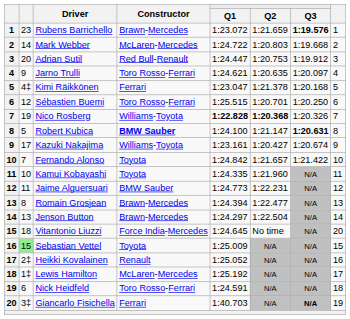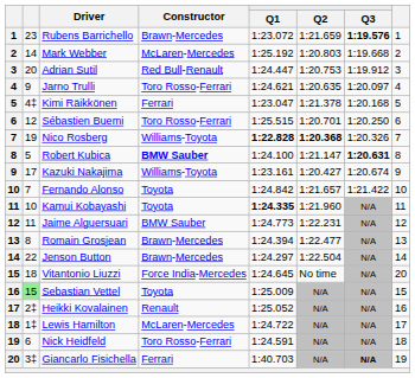 <table class="wikitable sortable" style="font-size: 85%;">
 <tr>
 <th rowspan="2"></th>
 <th rowspan="2"></th>
 <th rowspan="2">Driver</th>
 <th rowspan="2">Constructor</th>
 <th colspan="3" style="background:#eaecf0; text-align:center;"></th>
 <th rowspan="2"></th>
 </tr>
 <tr>
 <th scope="col">Q1</th>
 <th scope="col">Q2</th>
 <th scope="col">Q3</th>
 </tr>
 <tr>
 <th>1</th>
 <td>23</td>
 <td data-sort-value="BAR"> <a href='#'>Rubens Barrichello</a></td>
 <td><a href='#'>Brawn</a>-<a href='#'>Mercedes</a></td>
 <td>1:23.072</td>
 <td>1:21.659</td>
 <td><strong>1:19.576</strong></td>
 <td>1</td>
 </tr>
 <tr>
 <th>2</th>
 <td>14</td>
 <td data-sort-value="WEB"> <a href='#'>Mark Webber</a></td>
 <td><a href='#'>McLaren</a>-<a href='#'>Mercedes</a></td>
-<td>1:24.722</td>
+<td>1:25.192</td>
 <td>1:20.803</td>
 <td>1:19.668</td>
 <td>2</td>
 </tr>
 <tr>
 <th>3</th>
 <td>20</td>
 <td data-sort-value="SUT"> <a href='#'>Adrian Sutil</a></td>
 <td><a href='#'>Red Bull</a>-<a href='#'>Renault</a></td>
 <td>1:24.447</td>
 <td>1:20.753</td>
 <td>1:19.912</td>
 <td>3</td>
 </tr>
 <tr>
 <th>4</th>
 <td>9</td>
 <td data-sort-value="TRU"> <a href='#'>Jarno Trulli</a></td>
 <td><a href='#'>Toro Rosso</a>-<a href='#'>Ferrari</a></td>
 <td>1:24.621</td>
 <td>1:20.635</td>
 <td>1:20.097</td>
 <td>4</td>
 </tr>
 <tr>
 <th>5</th>
 <td>4‡</td>
 <td data-sort-value="RAI"> <a href='#'>Kimi Räikkönen</a></td>
 <td><a href='#'>Ferrari</a></td>
 <td>1:23.047</td>
 <td>1:21.378</td>
 <td>1:20.168</td>
 <td>5</td>
 </tr>
 <tr>
 <th>6</th>
 <td>12</td>
 <td data-sort-value="BUE"> <a href='#'>Sébastien Buemi</a></td>
 <td><a href='#'>Toro Rosso</a>-<a href='#'>Ferrari</a></td>
 <td>1:25.515</td>
 <td>1:20.701</td>
 <td>1:20.250</td>
 <td>6</td>
 </tr>
 <tr>
 <th>7</th>
 <td>19</td>
 <td data-sort-value="ROS"> <a href='#'>Nico Rosberg</a></td>
 <td><a href='#'>Williams</a>-<a href='#'>Toyota</a></td>
 <td><strong>1:22.828</strong></td>
 <td><strong>1:20.368</strong></td>
 <td>1:20.326</td>
 <td>7</td>
 </tr>
 <tr>
 <th>8</th>
 <td>5</td>
 <td data-sort-value="KUB"> <a href='#'>Robert Kubica</a></td>
 <td><strong><a href='#'>BMW Sauber</a></strong></td>
 <td>1:24.100</td>
 <td>1:21.147</td>
 <td><strong>1:20.631</strong></td>
 <td>8</td>
 </tr>
 <tr>
 <th>9</th>
 <td>17</td>
 <td data-sort-value="NAK"> <a href='#'>Kazuki Nakajima</a></td>
 <td><a href='#'>Williams</a>-<a href='#'>Toyota</a></td>
 <td>1:23.161</td>
 <td>1:20.427</td>
 <td>1:20.674</td>
 <td>9</td>
 </tr>
 <tr>
 <th>10</th>
 <td>7</td>
 <td data-sort-value="ALO"> <a href='#'>Fernando Alonso</a></td>
 <td><a href='#'>Toyota</a></td>
 <td>1:24.842</td>
 <td>1:21.657</td>
 <td>1:21.422</td>
 <td>10</td>
 </tr>
 <tr>
 <th>11</th>
 <td>10</td>
 <td data-sort-value="KOB"> <a href='#'>Kamui Kobayashi</a></td>
 <td><a href='#'>Toyota</a></td>
-<td>1:24.335</td>
+<td><strong>1:24.335</strong></td>
 <td>1:21.960</td>
 <td style="background: silver" align="center" data-sort-value="11"><small>N/A</small></td>
 <td>11</td>
 </tr>
 <tr>
 <th>12</th>
 <td>11</td>
 <td data-sort-value="ALG"> <a href='#'>Jaime Alguersuari</a></td>
 <td><a href='#'>BMW Sauber</a></td>
 <td>1:24.773</td>
 <td>1:22.231</td>
 <td style="background: silver" align="center" data-sort-value="12"><small>N/A</small></td>
 <td>12</td>
 </tr>
 <tr>
 <th>13</th>
 <td>8</td>
 <td data-sort-value="GRO"> <a href='#'>Romain Grosjean</a></td>
 <td><a href='#'>Brawn</a>-<a href='#'>Mercedes</a></td>
 <td>1:24.394</td>
 <td>1:22.477</td>
 <td style="background: silver" align="center" data-sort-value="13"><small>N/A</small></td>
 <td>13</td>
 </tr>
 <tr>
 <th>14</th>
-<td>13</td>
+<td>22</td>
 <td data-sort-value="BUT"> <a href='#'>Jenson Button</a></td>
 <td><a href='#'>Brawn</a>-<a href='#'>Mercedes</a></td>
 <td>1:24.297</td>
 <td>1:22.504</td>
 <td style="background: silver" align="center" data-sort-value="14"><small>N/A</small></td>
 <td>14</td>
 </tr>
 <tr>
 <th>15</th>
 <td>18</td>
 <td data-sort-value="LIU"> <a href='#'>Vitantonio Liuzzi</a></td>
 <td><a href='#'>Force India</a>-<a href='#'>Mercedes</a></td>
 <td>1:24.645</td>
 <td data-sort-value="2">No time</td>
 <td style="background: silver" align="center" data-sort-value="15"><small>N/A</small></td>
 <td>20</td>
 </tr>
 <tr>
 <th>16</th>
 <td style="background: lightgreen;">15</td>
 <td data-sort-value="VET"> <a href='#'>Sebastian Vettel</a></td>
 <td><a href='#'>Toyota</a></td>
 <td>1:25.009</td>
 <td style="background: silver" align="center" data-sort-value="16"><small>N/A</small></td>
 <td style="background: silver" align="center" data-sort-value="16"><small>N/A</small></td>
 <td>15</td>
 </tr>
 <tr>
 <th>17</th>
 <td>2‡</td>
 <td data-sort-value="KOV"> <a href='#'>Heikki Kovalainen</a></td>
 <td><a href='#'>Renault</a></td>
 <td>1:25.052</td>
 <td style="background: silver" align="center" data-sort-value="17"><small>N/A</small></td>
 <td style="background: silver" align="center" data-sort-value="17"><small>N/A</small></td>
 <td>16</td>
 </tr>
 <tr>
 <th>18</th>
 <td>1‡</td>
 <td data-sort-value="HAM"> <a href='#'>Lewis Hamilton</a></td>
 <td><a href='#'>McLaren</a>-<a href='#'>Mercedes</a></td>
-<td>1:25.192</td>
+<td>1:24.722</td>
 <td style="background: silver" align="center" data-sort-value="18"><small>N/A</small></td>
 <td style="background: silver" align="center" data-sort-value="18"><small>N/A</small></td>
 <td>17</td>
 </tr>
 <tr>
 <th>19</th>
 <td>6</td>
 <td data-sort-value="HEI"> <a href='#'>Nick Heidfeld</a></td>
 <td><a href='#'>Toro Rosso</a>-<a href='#'>Ferrari</a></td>
 <td>1:24.591</td>
 <td style="background: silver" align="center" data-sort-value="19"><small>N/A</small></td>
 <td style="background: silver" align="center" data-sort-value="19"><small>N/A</small></td>
 <td>18</td>
 </tr>
 <tr>
 <th>20</th>
 <td>3‡</td>
 <td data-sort-value="FIS"> <a href='#'>Giancarlo Fisichella</a></td>
 <td><a href='#'>Ferrari</a></td>
 <td>1:40.703</td>
 <td style="background: silver" align="center" data-sort-value="20"><small>N/A</small></td>
 <td style="background: silver" align="center" data-sort-value="20"><strong><small>N/A</small></strong></td>
 <td>19</td>
 </tr>
 <tr>
 <th colspan="8"></th>
 </tr>
 </table>
